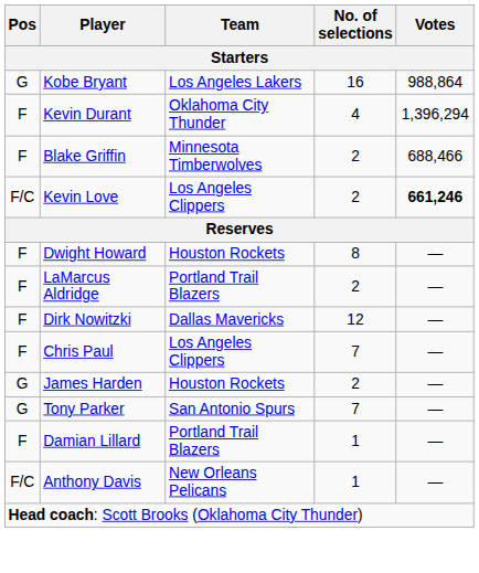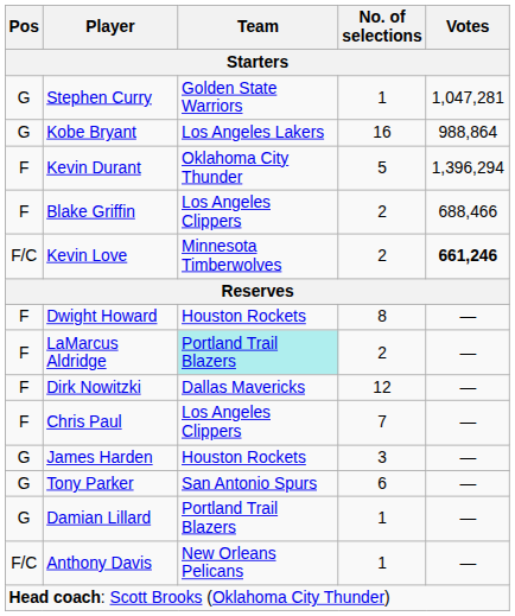 <table class="wikitable" style="text-align:center">
 <tr>
 <th scope="col" width="25px">Pos</th>
 <th scope="col" width="125px">Player</th>
 <th scope="col" width="150px">Team</th>
 <th scope="col" width="75px">No. of selections</th>
 <th scope="col" width="75px">Votes</th>
 </tr>
 <tr>
 <th scope="col" colspan="5">Starters</th>
 </tr>
 <tr>
 <td>G</td>
+<td style="text-align:left"><a href='#'>Stephen Curry</a></td>
+<td style="text-align:left"><a href='#'>Golden State Warriors</a></td>
+<td>1</td>
+<td>1,047,281</td>
+</tr>
+<tr>
+<td>G</td>
 <td style="text-align:left"><a href='#'>Kobe Bryant</a> </td>
 <td style="text-align:left"><a href='#'>Los Angeles Lakers</a></td>
 <td>16</td>
 <td>988,864</td>
 </tr>
 <tr>
 <td>F</td>
 <td style="text-align:left"><a href='#'>Kevin Durant</a></td>
 <td style="text-align:left"><a href='#'>Oklahoma City Thunder</a></td>
-<td>4</td>
+<td>5</td>
 <td>1,396,294</td>
 </tr>
 <tr>
 <td>F</td>
 <td style="text-align:left"><a href='#'>Blake Griffin</a></td>
-<td style="text-align:left"><a href='#'>Minnesota Timberwolves</a></td>
+<td style="text-align:left"><a href='#'>Los Angeles Clippers</a></td>
 <td>2</td>
 <td>688,466</td>
 </tr>
 <tr>
 <td>F/C</td>
 <td style="text-align:left"><a href='#'>Kevin Love</a></td>
-<td style="text-align:left"><a href='#'>Los Angeles Clippers</a></td>
+<td style="text-align:left"><a href='#'>Minnesota Timberwolves</a></td>
 <td>2</td>
 <td><strong>661,246</strong></td>
 </tr>
 <tr>
 <th scope="col" colspan="5">Reserves</th>
 </tr>
 <tr>
 <td>F</td>
 <td style="text-align:left"><a href='#'>Dwight Howard</a></td>
 <td style="text-align:left"><a href='#'>Houston Rockets</a></td>
 <td>8</td>
 <td>—</td>
 </tr>
 <tr>
 <td>F</td>
 <td style="text-align:left"><a href='#'>LaMarcus Aldridge</a></td>
-<td style="text-align:left"><a href='#'>Portland Trail Blazers</a></td>
+<td style="background: paleturquoise; text-align:left"><a href='#'>Portland Trail Blazers</a></td>
 <td>2</td>
 <td>—</td>
 </tr>
 <tr>
 <td>F</td>
 <td style="text-align:left"><a href='#'>Dirk Nowitzki</a></td>
 <td style="text-align:left"><a href='#'>Dallas Mavericks</a></td>
 <td>12</td>
 <td>—</td>
 </tr>
 <tr>
 <td>F</td>
 <td style="text-align:left"><a href='#'>Chris Paul</a></td>
 <td style="text-align:left"><a href='#'>Los Angeles Clippers</a></td>
 <td>7</td>
 <td>—</td>
 </tr>
 <tr>
 <td>G</td>
 <td style="text-align:left"><a href='#'>James Harden</a></td>
 <td style="text-align:left"><a href='#'>Houston Rockets</a></td>
-<td>2</td>
+<td>3</td>
 <td>—</td>
 </tr>
 <tr>
 <td>G</td>
 <td style="text-align:left"><a href='#'>Tony Parker</a></td>
 <td style="text-align:left"><a href='#'>San Antonio Spurs</a></td>
-<td>7</td>
+<td>6</td>
 <td>—</td>
 </tr>
 <tr>
-<td>F</td>
+<td>G</td>
 <td style="text-align:left"><a href='#'>Damian Lillard</a></td>
 <td style="text-align:left"><a href='#'>Portland Trail Blazers</a></td>
 <td>1</td>
 <td>—</td>
 </tr>
 <tr>
 <td>F/C</td>
 <td style="text-align:left"><a href='#'>Anthony Davis</a></td>
 <td style="text-align:left"><a href='#'>New Orleans Pelicans</a></td>
 <td>1</td>
 <td>—</td>
 </tr>
 <tr>
 <td style="text-align:left" colspan="5"><strong>Head coach</strong>: <a href='#'>Scott Brooks</a> (<a href='#'>Oklahoma City Thunder</a>)</td>
 </tr>
 </table>
